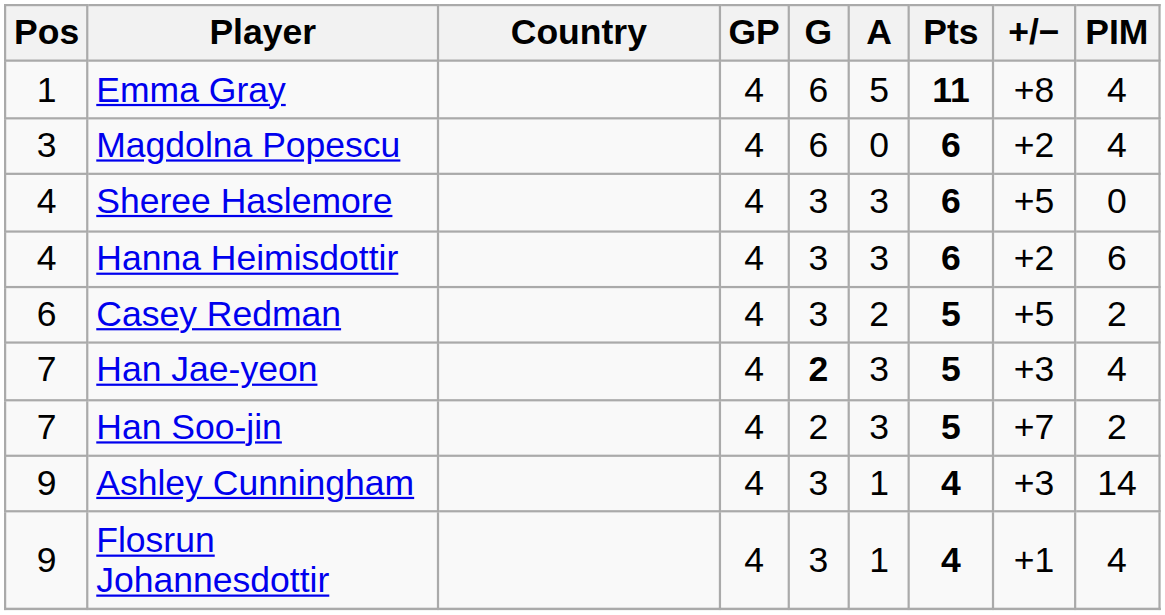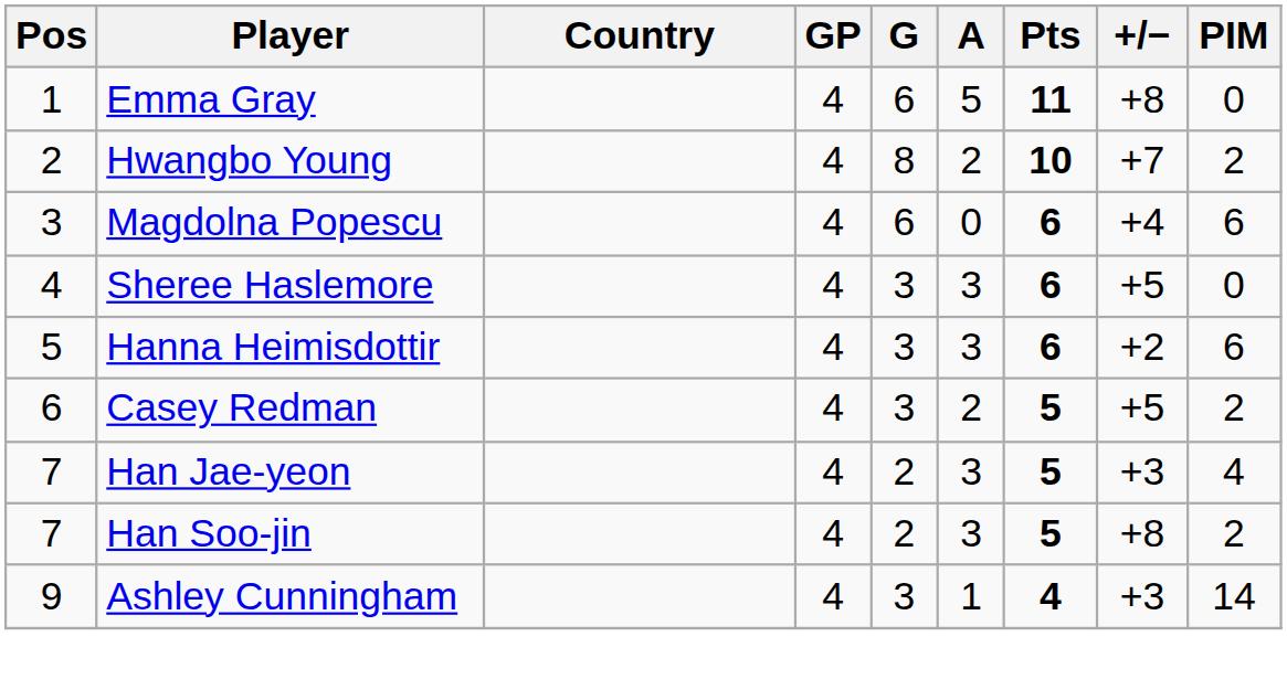 <table class="wikitable sortable" style="text-align: center;">
 <tr>
 <th width=30>Pos</th>
 <th width=150>Player</th>
 <th width=120>Country</th>
 <th width=20>GP</th>
 <th width=20>G</th>
 <th width=20>A</th>
 <th width=30>Pts</th>
 <th width=30>+/−</th>
 <th width=30>PIM</th>
 </tr>
 <tr>
 <td>1</td>
 <td align=left><a href='#'>Emma Gray</a></td>
 <td align=left></td>
 <td>4</td>
 <td>6</td>
 <td>5</td>
 <td><strong>11</strong></td>
 <td>+8</td>
+<td>0</td>
+</tr>
+<tr>
+<td>2</td>
+<td align=left><a href='#'>Hwangbo Young</a></td>
+<td align=left></td>
 <td>4</td>
+<td>8</td>
+<td>2</td>
+<td><strong>10</strong></td>
+<td>+7</td>
+<td>2</td>
 </tr>
 <tr>
 <td>3</td>
 <td align=left><a href='#'>Magdolna Popescu</a></td>
 <td align=left></td>
 <td>4</td>
 <td>6</td>
 <td>0</td>
 <td><strong>6</strong></td>
-<td>+2</td>
-<td>4</td>
+<td>+4</td>
+<td>6</td>
 </tr>
 <tr>
 <td>4</td>
 <td align=left><a href='#'>Sheree Haslemore</a></td>
 <td align=left></td>
 <td>4</td>
 <td>3</td>
 <td>3</td>
 <td><strong>6</strong></td>
 <td>+5</td>
 <td>0</td>
 </tr>
 <tr>
-<td>4</td>
+<td>5</td>
 <td align=left><a href='#'>Hanna Heimisdottir</a></td>
 <td align=left></td>
 <td>4</td>
 <td>3</td>
 <td>3</td>
 <td><strong>6</strong></td>
 <td>+2</td>
 <td>6</td>
 </tr>
 <tr>
 <td>6</td>
 <td align=left><a href='#'>Casey Redman</a></td>
 <td align=left></td>
 <td>4</td>
 <td>3</td>
 <td>2</td>
 <td><strong>5</strong></td>
 <td>+5</td>
 <td>2</td>
 </tr>
 <tr>
 <td>7</td>
 <td align=left><a href='#'>Han Jae-yeon</a></td>
 <td align=left></td>
 <td>4</td>
-<td><strong>2</strong></td>
+<td>2</td>
 <td>3</td>
 <td><strong>5</strong></td>
 <td>+3</td>
 <td>4</td>
 </tr>
 <tr>
 <td>7</td>
 <td align=left><a href='#'>Han Soo-jin</a></td>
 <td align=left></td>
 <td>4</td>
 <td>2</td>
 <td>3</td>
 <td><strong>5</strong></td>
-<td>+7</td>
+<td>+8</td>
 <td>2</td>
 </tr>
 <tr>
 <td>9</td>
 <td align=left><a href='#'>Ashley Cunningham</a></td>
 <td align=left></td>
 <td>4</td>
 <td>3</td>
 <td>1</td>
 <td><strong>4</strong></td>
 <td>+3</td>
 <td>14</td>
 </tr>
 <tr>
-<td>9</td>
-<td align=left><a href='#'>Flosrun Johannesdottir</a></td>
-<td align=left></td>
-<td>4</td>
-<td>3</td>
-<td>1</td>
-<td><strong>4</strong></td>
-<td>+1</td>
-<td>4</td>
-</tr>
-<tr>
 </tr>
 </table>
